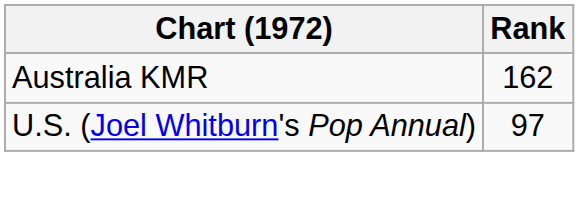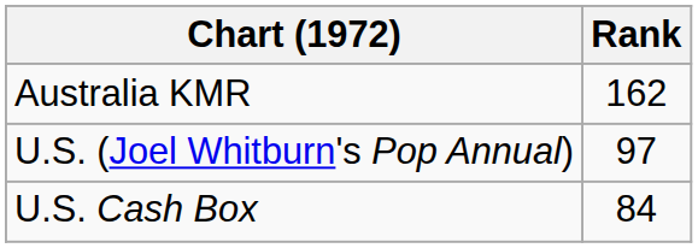 <table class="wikitable sortable">
 <tr>
 <th align="left">Chart (1972)</th>
 <th style="text-align:center;">Rank</th>
 </tr>
 <tr>
 <td>Australia KMR</td>
 <td style="text-align:center;">162</td>
 </tr>
 <tr>
 <td>U.S. (<a href='#'>Joel Whitburn</a>'s <em>Pop Annual</em>)</td>
 <td style="text-align:center;">97</td>
 </tr>
+<tr>
+<td>U.S. <em>Cash Box</em> </td>
+<td style="text-align:center;">84</td>
+</tr>
 </table>
